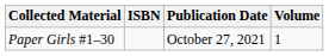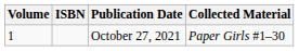 <table class="wikitable">
 <tr>
-<th>Collected Material</th>
+<th>Volume</th>
 <th>ISBN</th>
 <th>Publication Date</th>
-<th>Volume</th>
+<th>Collected Material</th>
 </tr>
 <tr>
-<td><em>Paper Girls</em> #1–30</td>
+<td>1</td>
 <td></td>
 <td>October 27, 2021</td>
-<td>1</td>
+<td><em>Paper Girls</em> #1–30</td>
 </tr>
 </table>
